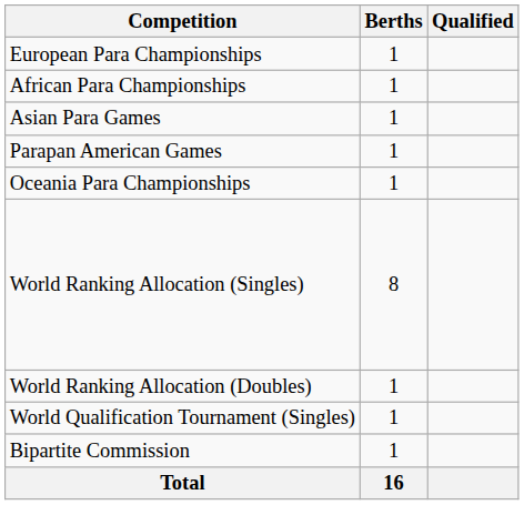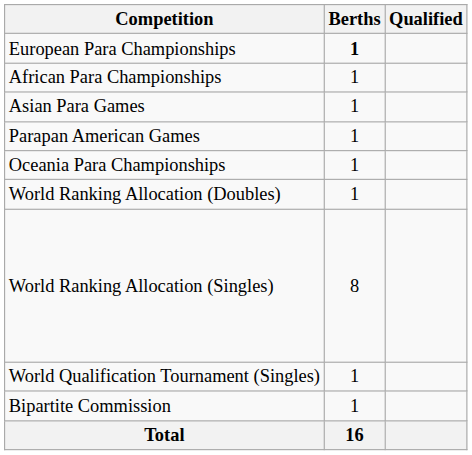 <table class="wikitable">
 <tr>
 <th>Competition</th>
 <th>Berths</th>
 <th>Qualified</th>
 </tr>
 <tr>
 <td>European Para Championships</td>
-<td align=center>1</td>
+<td align=center><strong>1</strong></td>
 <td></td>
 </tr>
 <tr>
 <td>African Para Championships</td>
 <td align=center>1</td>
 <td></td>
 </tr>
 <tr>
 <td>Asian Para Games</td>
 <td align=center>1</td>
 <td></td>
 </tr>
 <tr>
 <td>Parapan American Games</td>
 <td align=center>1</td>
 <td></td>
 </tr>
 <tr>
 <td>Oceania Para Championships</td>
 <td align=center>1</td>
 <td></td>
 </tr>
 <tr>
+<td>World Ranking Allocation (Doubles)</td>
+<td align=center>1</td>
+<td></td>
+</tr>
+<tr>
 <td>World Ranking Allocation (Singles)</td>
 <td align=center>8</td>
 <td><br><br><br><br><br><br><br></td>
-</tr>
-<tr>
-<td>World Ranking Allocation (Doubles)</td>
-<td align=center>1</td>
-<td></td>
 </tr>
 <tr>
 <td>World Qualification Tournament (Singles)</td>
 <td align=center>1</td>
 <td></td>
 </tr>
 <tr>
 <td>Bipartite Commission</td>
 <td align=center>1</td>
 <td></td>
 </tr>
 <tr>
 <th>Total</th>
 <th align="center">16</th>
 <th></th>
 </tr>
 </table>
